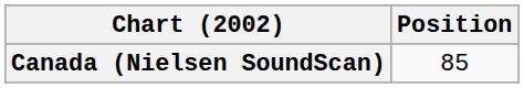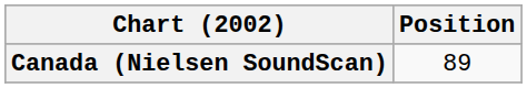 <table class="wikitable plainrowheaders" style="text-align:center">
 <tr>
 <th>Chart (2002)</th>
 <th>Position</th>
 </tr>
 <tr>
 <th scope="row">Canada (Nielsen SoundScan)</th>
-<td>85</td>
+<td>89</td>
 </tr>
 </table>
